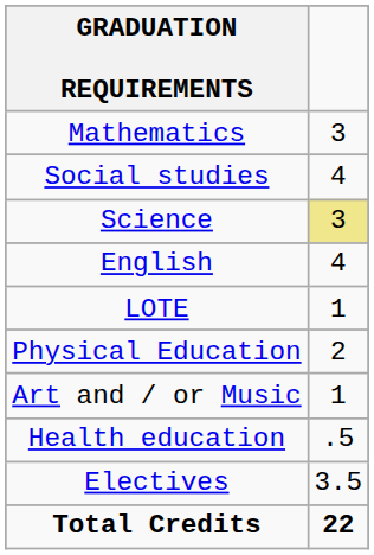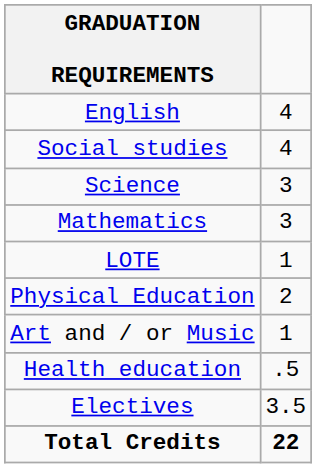 <table class="wikitable" style="text-align:center">
 <tr>
 <th><strong>GRADUATION</strong><br><br><strong>REQUIREMENTS</strong></th>
 </tr>
 <tr>
-<td><a href='#'>Mathematics</a></td>
-<td>3</td>
+<td><a href='#'>English</a></td>
+<td>4</td>
 </tr>
 <tr>
 <td><a href='#'>Social studies</a></td>
 <td>4</td>
 </tr>
 <tr>
 <td><a href='#'>Science</a></td>
-<td style="background: khaki;">3</td>
+<td>3</td>
 </tr>
 <tr>
-<td><a href='#'>English</a></td>
-<td>4</td>
+<td><a href='#'>Mathematics</a></td>
+<td>3</td>
 </tr>
 <tr>
 <td><a href='#'>LOTE</a></td>
 <td>1</td>
 </tr>
 <tr>
 <td><a href='#'>Physical Education</a></td>
 <td>2</td>
 </tr>
 <tr>
 <td><a href='#'>Art</a> and / or <a href='#'>Music</a></td>
 <td>1</td>
 </tr>
 <tr>
 <td><a href='#'>Health education</a></td>
 <td>.5</td>
 </tr>
 <tr>
 <td><a href='#'>Electives</a></td>
 <td>3.5</td>
 </tr>
 <tr>
 <td><strong>Total Credits</strong></td>
 <td><strong>22</strong></td>
 </tr>
 </table>
